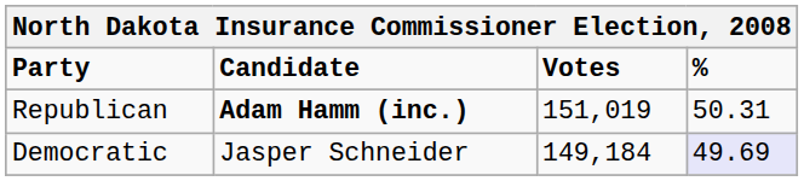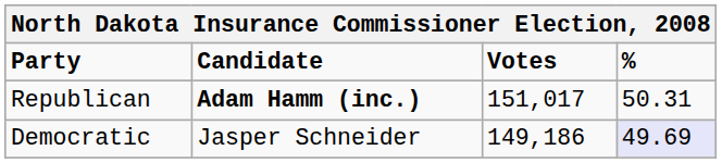 <table class="wikitable">
 <tr>
 <th colspan="4">North Dakota Insurance Commissioner Election, 2008</th>
 </tr>
 <tr>
 <td><strong>Party</strong></td>
 <td><strong>Candidate</strong></td>
 <td><strong>Votes</strong></td>
 <td><strong>%</strong></td>
 </tr>
 <tr>
 <td>Republican</td>
 <td><strong>Adam Hamm (inc.)</strong></td>
-<td>151,019</td>
+<td>151,017</td>
 <td>50.31</td>
 </tr>
 <tr>
 <td>Democratic</td>
 <td>Jasper Schneider</td>
-<td>149,184</td>
+<td>149,186</td>
 <td style="background: lavender;">49.69</td>
 </tr>
 </table>
